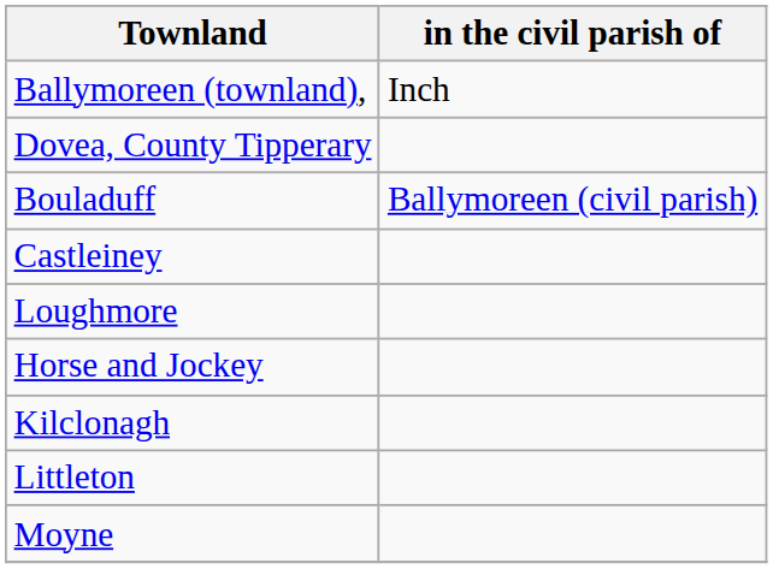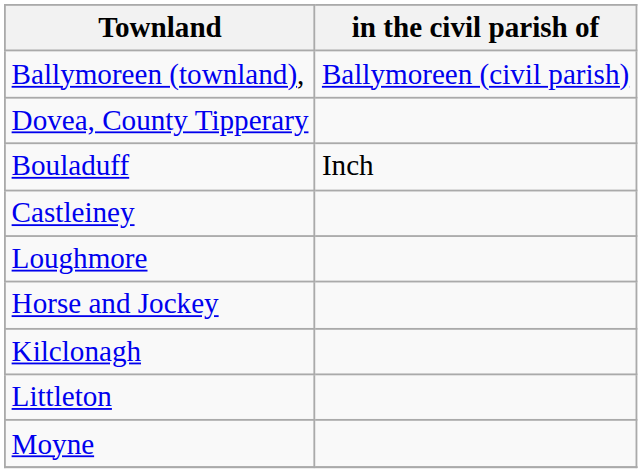 <table class="wikitable">
 <tr>
 <th>Townland</th>
 <th>in the civil parish of</th>
 </tr>
 <tr>
 <td><a href='#'>Ballymoreen (townland)</a>,</td>
-<td>Inch</td>
+<td><a href='#'>Ballymoreen (civil parish)</a></td>
 </tr>
 <tr>
 <td><a href='#'>Dovea, County Tipperary</a></td>
 <td></td>
 </tr>
 <tr>
 <td><a href='#'>Bouladuff</a></td>
-<td><a href='#'>Ballymoreen (civil parish)</a></td>
+<td>Inch</td>
 </tr>
 <tr>
 <td><a href='#'>Castleiney</a></td>
 <td></td>
 </tr>
 <tr>
 <td><a href='#'>Loughmore</a></td>
 <td></td>
 </tr>
 <tr>
 <td><a href='#'>Horse and Jockey</a></td>
 <td></td>
 </tr>
 <tr>
 <td><a href='#'>Kilclonagh</a></td>
 <td></td>
 </tr>
 <tr>
 <td><a href='#'>Littleton</a></td>
 <td></td>
 </tr>
 <tr>
 <td><a href='#'>Moyne</a></td>
 <td></td>
 </tr>
 <tr>
 </tr>
 </table>
